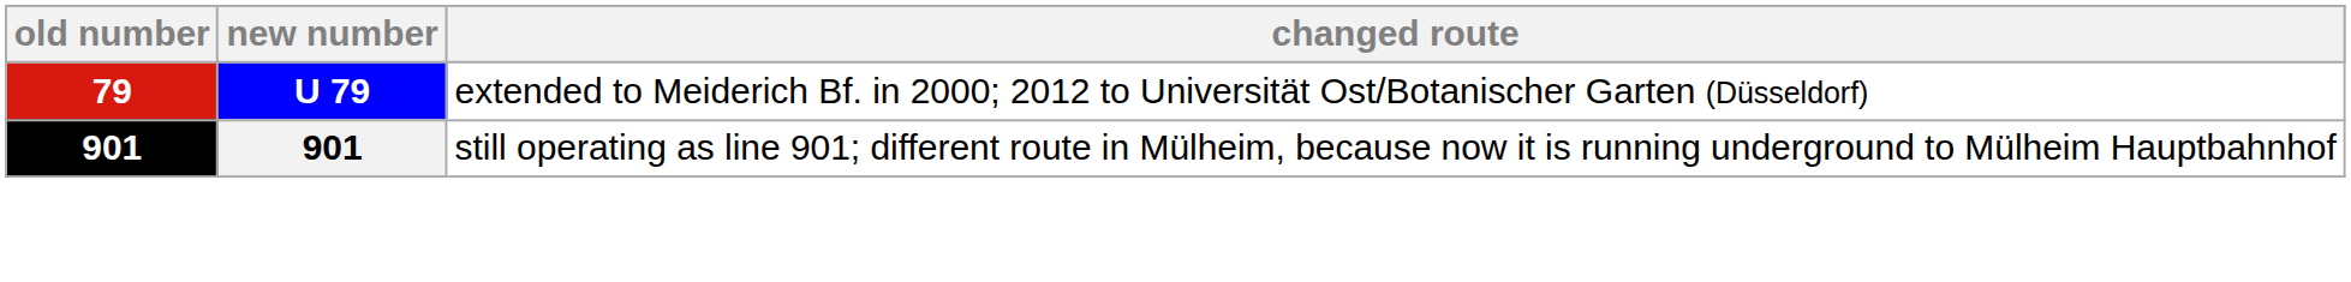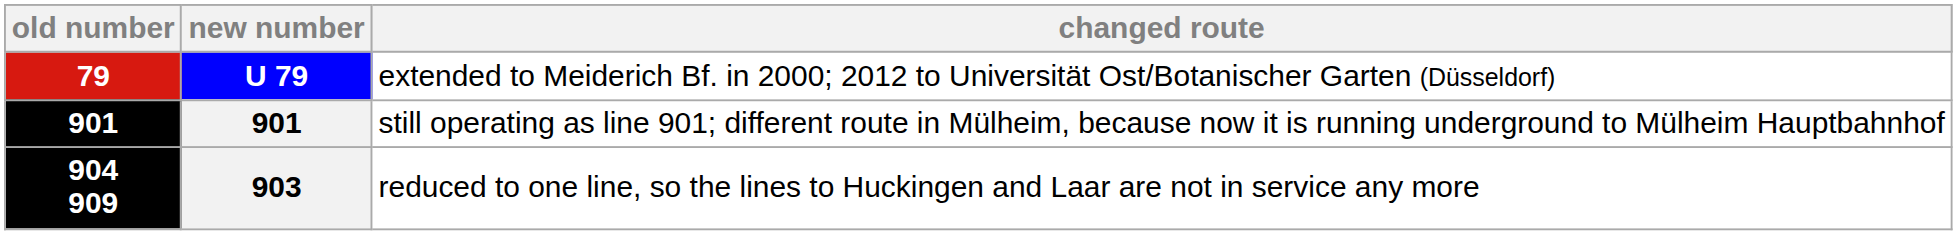 <table class="wikitable" style="background-color:#ffffff;">
 <tr style="background-color:#808080; color:grey;">
 <th>old number</th>
 <th>new number</th>
 <th>changed route</th>
 </tr>
 <tr>
 <th style="background-color:#d71910; color:#ffffff;">79</th>
 <th style="background-color:blue; color:white;">U 79</th>
 <td>extended to Meiderich Bf. in 2000; 2012 to Universität Ost/Botanischer Garten <small>(Düsseldorf)</small></td>
 </tr>
 <tr>
 <th style="background-color:black; color:white;">901</th>
 <th>901</th>
 <td>still operating as line 901; different route in Mülheim, because now it is running underground to Mülheim Hauptbahnhof</td>
 </tr>
+<tr>
+<th style="background-color:black; color:white;">904<br>909</th>
+<th>903</th>
+<td>reduced to one line, so the lines to Huckingen and Laar are not in service any more</td>
+</tr>
 </table>
